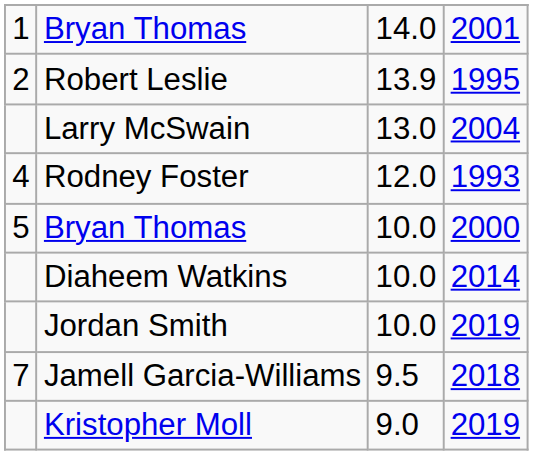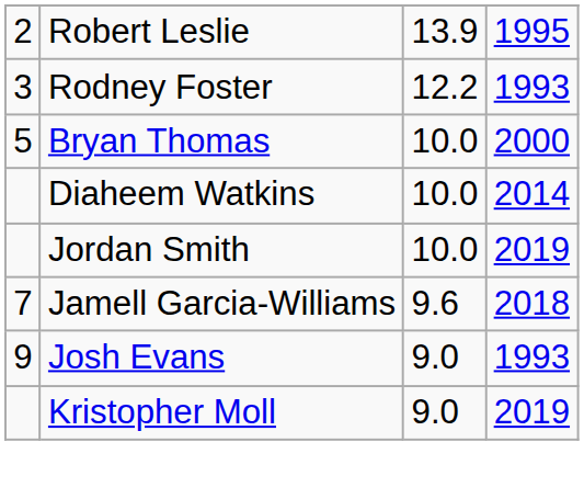 <table class="wikitable">
 <tr>
-</tr>
-<tr>
-<td>1</td>
-<td><a href='#'>Bryan Thomas</a></td>
-<td>14.0</td>
-<td><a href='#'>2001</a></td>
 </tr>
 <tr>
 <td>2</td>
 <td>Robert Leslie</td>
 <td>13.9</td>
 <td><a href='#'>1995</a></td>
 </tr>
 <tr>
-<td></td>
-<td>Larry McSwain</td>
-<td>13.0</td>
-<td><a href='#'>2004</a></td>
-</tr>
-<tr>
-<td>4</td>
+<td>3</td>
 <td>Rodney Foster</td>
-<td>12.0</td>
+<td>12.2</td>
 <td><a href='#'>1993</a></td>
 </tr>
 <tr>
 <td>5</td>
 <td><a href='#'>Bryan Thomas</a></td>
 <td>10.0</td>
 <td><a href='#'>2000</a></td>
 </tr>
 <tr>
 <td></td>
 <td>Diaheem Watkins</td>
 <td>10.0</td>
 <td><a href='#'>2014</a></td>
 </tr>
 <tr>
 <td></td>
 <td>Jordan Smith</td>
 <td>10.0</td>
 <td><a href='#'>2019</a></td>
 </tr>
 <tr>
 <td>7</td>
 <td>Jamell Garcia-Williams</td>
-<td>9.5</td>
+<td>9.6</td>
 <td><a href='#'>2018</a></td>
+</tr>
+<tr>
+<td>9</td>
+<td><a href='#'>Josh Evans</a></td>
+<td>9.0</td>
+<td><a href='#'>1993</a></td>
 </tr>
 <tr>
 <td></td>
 <td><a href='#'>Kristopher Moll</a></td>
 <td>9.0</td>
 <td><a href='#'>2019</a></td>
 </tr>
 </table>
